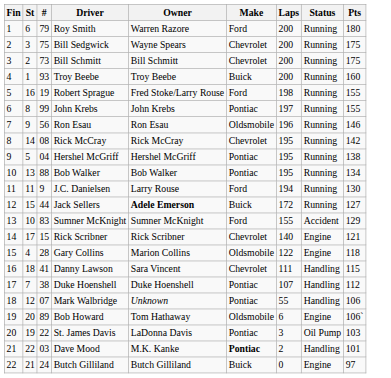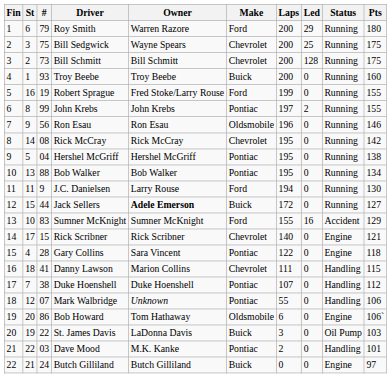 <table class="wikitable" style="font-size: 95%;">
 <tr>
 <th>Fin</th>
 <th>St</th>
 <th>#</th>
 <th>Driver</th>
 <th>Owner</th>
 <th>Make</th>
 <th>Laps</th>
+<th>Led</th>
 <th>Status</th>
 <th>Pts</th>
 </tr>
 <tr>
 <td>1</td>
 <td>6</td>
 <td>79</td>
 <td>Roy Smith</td>
 <td>Warren Razore</td>
 <td>Ford</td>
 <td>200</td>
+<td>29</td>
 <td>Running</td>
 <td>180</td>
 </tr>
 <tr>
 <td>2</td>
 <td>3</td>
 <td>75</td>
 <td>Bill Sedgwick</td>
 <td>Wayne Spears</td>
 <td>Chevrolet</td>
 <td>200</td>
+<td>25</td>
 <td>Running</td>
 <td>175</td>
 </tr>
 <tr>
 <td>3</td>
 <td>2</td>
 <td>73</td>
 <td>Bill Schmitt</td>
 <td>Bill Schmitt</td>
 <td>Chevrolet</td>
 <td>200</td>
+<td>128</td>
 <td>Running</td>
 <td>175</td>
 </tr>
 <tr>
 <td>4</td>
 <td>1</td>
 <td>93</td>
 <td>Troy Beebe</td>
 <td>Troy Beebe</td>
 <td>Buick</td>
 <td>200</td>
+<td>0</td>
 <td>Running</td>
 <td>160</td>
 </tr>
 <tr>
 <td>5</td>
 <td>16</td>
 <td>19</td>
 <td>Robert Sprague</td>
 <td>Fred Stoke/Larry Rouse</td>
 <td>Ford</td>
-<td>198</td>
+<td>199</td>
+<td>0</td>
 <td>Running</td>
 <td>155</td>
 </tr>
 <tr>
 <td>6</td>
 <td>8</td>
 <td>99</td>
 <td>John Krebs</td>
 <td>John Krebs</td>
 <td>Pontiac</td>
 <td>197</td>
+<td>2</td>
 <td>Running</td>
 <td>155</td>
 </tr>
 <tr>
 <td>7</td>
 <td>9</td>
 <td>56</td>
 <td>Ron Esau</td>
 <td>Ron Esau</td>
 <td>Oldsmobile</td>
 <td>196</td>
+<td>0</td>
 <td>Running</td>
 <td>146</td>
 </tr>
 <tr>
 <td>8</td>
 <td>14</td>
 <td>08</td>
 <td>Rick McCray</td>
 <td>Rick McCray</td>
 <td>Chevrolet</td>
 <td>195</td>
+<td>0</td>
 <td>Running</td>
 <td>142</td>
 </tr>
 <tr>
 <td>9</td>
 <td>5</td>
 <td>04</td>
 <td>Hershel McGriff</td>
 <td>Hershel McGriff</td>
 <td>Pontiac</td>
 <td>195</td>
+<td>0</td>
 <td>Running</td>
 <td>138</td>
 </tr>
 <tr>
 <td>10</td>
 <td>13</td>
 <td>88</td>
 <td>Bob Walker</td>
 <td>Bob Walker</td>
 <td>Pontiac</td>
 <td>195</td>
+<td>0</td>
 <td>Running</td>
 <td>134</td>
 </tr>
 <tr>
 <td>11</td>
 <td>11</td>
 <td>9</td>
 <td>J.C. Danielsen</td>
 <td>Larry Rouse</td>
 <td>Ford</td>
 <td>194</td>
+<td>0</td>
 <td>Running</td>
 <td>130</td>
 </tr>
 <tr>
 <td>12</td>
 <td>15</td>
 <td>44</td>
 <td>Jack Sellers</td>
 <td><strong>Adele Emerson</strong></td>
 <td>Buick</td>
 <td>172</td>
+<td>0</td>
 <td>Running</td>
 <td>127</td>
 </tr>
 <tr>
 <td>13</td>
 <td>10</td>
 <td>83</td>
 <td>Sumner McKnight</td>
 <td>Sumner McKnight</td>
 <td>Ford</td>
 <td>155</td>
+<td>16</td>
 <td>Accident</td>
 <td>129</td>
 </tr>
 <tr>
 <td>14</td>
 <td>17</td>
 <td>15</td>
 <td>Rick Scribner</td>
 <td>Rick Scribner</td>
 <td>Chevrolet</td>
 <td>140</td>
+<td>0</td>
 <td>Engine</td>
 <td>121</td>
 </tr>
 <tr>
 <td>15</td>
 <td>4</td>
 <td>28</td>
 <td>Gary Collins</td>
-<td>Marion Collins</td>
-<td>Oldsmobile</td>
+<td>Sara Vincent</td>
+<td>Pontiac</td>
 <td>122</td>
+<td>0</td>
 <td>Engine</td>
 <td>118</td>
 </tr>
 <tr>
 <td>16</td>
 <td>18</td>
 <td>41</td>
 <td>Danny Lawson</td>
-<td>Sara Vincent</td>
+<td>Marion Collins</td>
 <td>Chevrolet</td>
 <td>111</td>
+<td>0</td>
 <td>Handling</td>
 <td>115</td>
 </tr>
 <tr>
 <td>17</td>
 <td>7</td>
 <td>38</td>
 <td>Duke Hoenshell</td>
 <td>Duke Hoenshell</td>
 <td>Pontiac</td>
 <td>107</td>
+<td>0</td>
 <td>Handling</td>
 <td>112</td>
 </tr>
 <tr>
 <td>18</td>
 <td>12</td>
 <td>07</td>
 <td>Mark Walbridge</td>
 <td><em>Unknown</em></td>
 <td>Pontiac</td>
 <td>55</td>
+<td>0</td>
 <td>Handling</td>
 <td>106</td>
 </tr>
 <tr>
 <td>19</td>
 <td>20</td>
-<td>89</td>
+<td>86</td>
 <td>Bob Howard</td>
 <td>Tom Hathaway</td>
 <td>Oldsmobile</td>
 <td>6</td>
+<td>0</td>
 <td>Engine</td>
 <td>106`</td>
 </tr>
 <tr>
 <td>20</td>
 <td>19</td>
 <td>22</td>
 <td>St. James Davis</td>
 <td>LaDonna Davis</td>
-<td>Pontiac</td>
+<td>Buick</td>
 <td>3</td>
+<td>0</td>
 <td>Oil Pump</td>
 <td>103</td>
 </tr>
 <tr>
 <td>21</td>
 <td>22</td>
 <td>03</td>
 <td>Dave Mood</td>
 <td>M.K. Kanke</td>
-<td><strong>Pontiac</strong></td>
+<td>Pontiac</td>
 <td>2</td>
+<td>0</td>
 <td>Handling</td>
 <td>101</td>
 </tr>
 <tr>
 <td>22</td>
 <td>21</td>
 <td>24</td>
 <td>Butch Gilliland</td>
 <td>Butch Gilliland</td>
 <td>Buick</td>
 <td>0</td>
+<td>0</td>
 <td>Engine</td>
 <td>97</td>
 </tr>
 </table>
